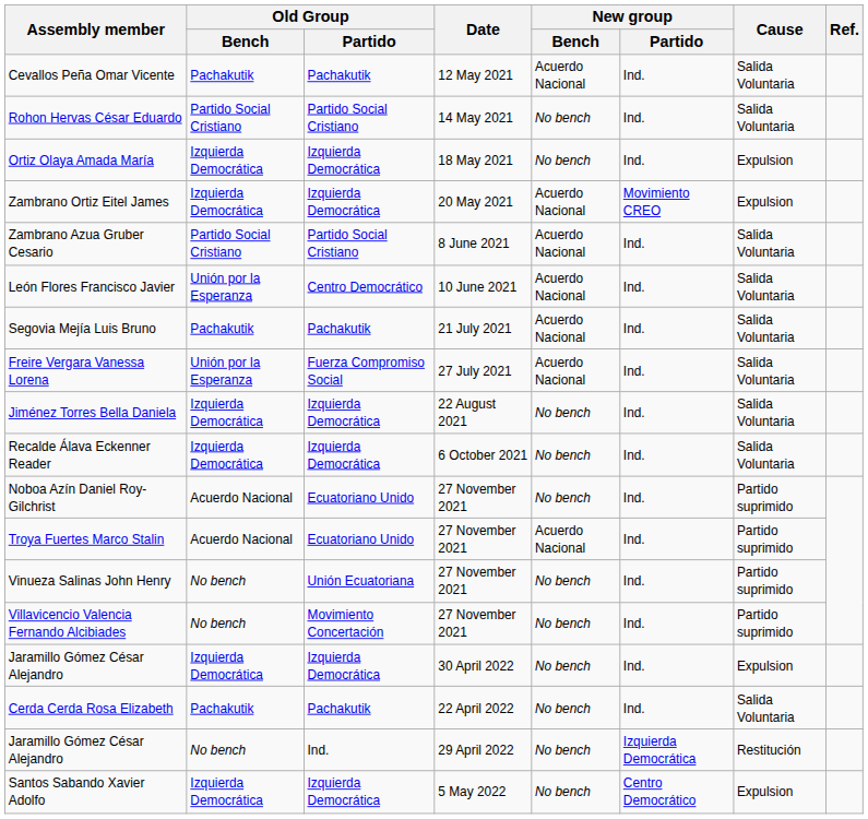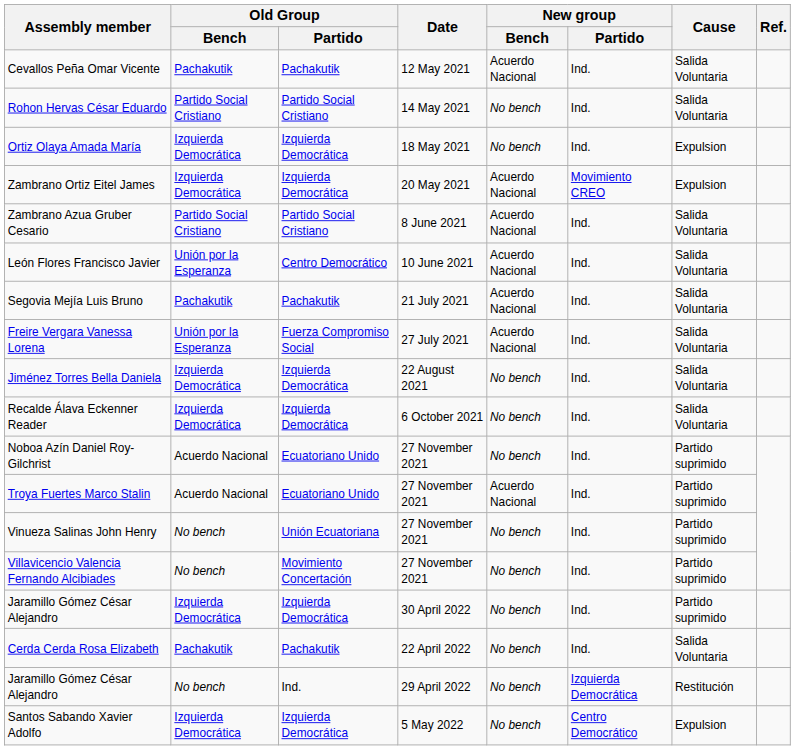 <table class="wikitable sortable" style="margin:auto;">
 <tr>
 <th rowspan="2">Assembly member</th>
 <th colspan="2">Old Group</th>
 <th rowspan="2">Date</th>
 <th colspan="2">New group</th>
 <th rowspan="2">Cause</th>
 <th rowspan="2">Ref.</th>
 </tr>
 <tr>
 <th>Bench</th>
 <th>Partido</th>
 <th>Bench</th>
 <th>Partido</th>
 </tr>
 <tr>
 <td><small>Cevallos Peña Omar Vicente</small></td>
 <td><small><a href='#'>Pachakutik</a></small></td>
 <td><small><a href='#'>Pachakutik</a></small></td>
 <td><small>12 May 2021</small></td>
 <td><small>Acuerdo Nacional</small></td>
 <td><small>Ind.</small></td>
 <td><small>Salida Voluntaria</small></td>
 <td></td>
 </tr>
 <tr>
 <td><small><a href='#'>Rohon Hervas César Eduardo</a></small></td>
 <td><small><a href='#'>Partido Social Cristiano</a></small></td>
 <td><small><a href='#'>Partido Social Cristiano</a></small></td>
 <td><small>14 May 2021</small></td>
 <td><small><em>No bench</em></small></td>
 <td><small>Ind.</small></td>
 <td><small>Salida Voluntaria</small></td>
 <td></td>
 </tr>
 <tr>
 <td><small><a href='#'>Ortiz Olaya Amada María</a></small></td>
 <td><small><a href='#'>Izquierda Democrática</a></small></td>
 <td><small><a href='#'>Izquierda Democrática</a></small></td>
 <td><small>18 May 2021</small></td>
 <td><small><em>No bench</em></small></td>
 <td><small>Ind.</small></td>
 <td><small>Expulsion</small></td>
 <td></td>
 </tr>
 <tr>
 <td><small>Zambrano Ortiz Eitel James</small></td>
 <td><small><a href='#'>Izquierda Democrática</a></small></td>
 <td><small><a href='#'>Izquierda Democrática</a></small></td>
 <td><small>20 May 2021</small></td>
 <td><small>Acuerdo Nacional</small></td>
 <td><small><a href='#'>Movimiento CREO</a></small></td>
 <td><small>Expulsion</small></td>
 <td></td>
 </tr>
 <tr>
 <td><small>Zambrano Azua Gruber Cesario</small></td>
 <td><small><a href='#'>Partido Social Cristiano</a></small></td>
 <td><small><a href='#'>Partido Social Cristiano</a></small></td>
 <td><small>8 June 2021</small></td>
 <td><small>Acuerdo Nacional</small></td>
 <td><small>Ind.</small></td>
 <td><small>Salida Voluntaria</small></td>
 <td></td>
 </tr>
 <tr>
 <td><small>León Flores Francisco Javier</small></td>
 <td><small><a href='#'>Unión por la Esperanza</a></small></td>
 <td><small><a href='#'>Centro Democrático</a></small></td>
 <td><small>10 June 2021</small></td>
 <td><small>Acuerdo Nacional</small></td>
 <td><small>Ind.</small></td>
 <td><small>Salida Voluntaria</small></td>
 <td><br></td>
 </tr>
 <tr>
 <td><small>Segovia Mejía Luis Bruno</small></td>
 <td><small><a href='#'>Pachakutik</a></small></td>
 <td><small><a href='#'>Pachakutik</a></small></td>
 <td><small>21 July 2021</small></td>
 <td><small>Acuerdo Nacional</small></td>
 <td><small>Ind.</small></td>
 <td><small>Salida Voluntaria</small></td>
 <td></td>
 </tr>
 <tr>
 <td><small><a href='#'>Freire Vergara Vanessa Lorena</a></small></td>
 <td><small><a href='#'>Unión por la Esperanza</a></small></td>
 <td><small><a href='#'>Fuerza Compromiso Social</a></small></td>
 <td><small>27 July 2021</small></td>
 <td><small>Acuerdo Nacional</small></td>
 <td><small>Ind.</small></td>
 <td><small>Salida Voluntaria</small></td>
 <td></td>
 </tr>
 <tr>
 <td><small><a href='#'>Jiménez Torres Bella Daniela</a></small></td>
 <td><small><a href='#'>Izquierda Democrática</a></small></td>
 <td><small><a href='#'>Izquierda Democrática</a></small></td>
 <td><small>22 August 2021</small></td>
 <td><small><em>No bench</em></small></td>
 <td><small>Ind.</small></td>
 <td><small>Salida Voluntaria</small></td>
 <td></td>
 </tr>
 <tr>
 <td><small>Recalde Álava Eckenner Reader</small></td>
 <td><small><a href='#'>Izquierda Democrática</a></small></td>
 <td><small><a href='#'>Izquierda Democrática</a></small></td>
 <td><small>6 October 2021</small></td>
 <td><small><em>No bench</em></small></td>
 <td><small>Ind.</small></td>
 <td><small>Salida Voluntaria</small></td>
 <td></td>
 </tr>
 <tr>
 <td><small>Noboa Azín Daniel Roy-Gilchrist</small></td>
 <td><small>Acuerdo Nacional</small></td>
 <td><small><a href='#'>Ecuatoriano Unido</a></small></td>
 <td><small>27 November 2021</small></td>
 <td><small><em>No bench</em></small></td>
 <td><small>Ind.</small></td>
 <td><small>Partido suprimido</small></td>
 <td rowspan="4"></td>
 </tr>
 <tr>
 <td><a href='#'><small>Troya Fuertes Marco Stalin</small></a></td>
 <td><small>Acuerdo Nacional</small></td>
 <td><small><a href='#'>Ecuatoriano Unido</a></small></td>
 <td><small>27 November 2021</small></td>
 <td><small>Acuerdo Nacional</small></td>
 <td><small>Ind.</small></td>
 <td><small>Partido suprimido</small></td>
 </tr>
 <tr>
 <td><small>Vinueza Salinas John Henry</small></td>
 <td><small><em>No bench</em></small></td>
 <td><a href='#'><small>Unión Ecuatoriana</small></a></td>
 <td><small>27 November 2021</small></td>
 <td><small><em>No bench</em></small></td>
 <td><small>Ind.</small></td>
 <td><small>Partido suprimido</small></td>
 </tr>
 <tr>
 <td><small><a href='#'>Villavicencio Valencia Fernando Alcibiades</a></small></td>
 <td><small><em>No bench</em></small></td>
 <td><a href='#'><small>Movimiento Concertación</small></a></td>
 <td><small>27 November 2021</small></td>
 <td><small><em>No bench</em></small></td>
 <td><small>Ind.</small></td>
 <td><small>Partido suprimido</small></td>
 </tr>
 <tr>
 <td><small>Jaramillo Gómez César Alejandro</small></td>
 <td><small><a href='#'>Izquierda Democrática</a></small></td>
 <td><small><a href='#'>Izquierda Democrática</a></small></td>
 <td><small>30 April 2022</small></td>
 <td><small><em>No bench</em></small></td>
 <td><small>Ind.</small></td>
-<td><small>Expulsion</small></td>
+<td><small>Partido suprimido</small></td>
 <td></td>
 </tr>
 <tr>
 <td><small><a href='#'>Cerda Cerda Rosa Elizabeth</a></small></td>
 <td><small><a href='#'>Pachakutik</a></small></td>
 <td><small><a href='#'>Pachakutik</a></small></td>
 <td><small>22 April 2022</small></td>
 <td><small><em>No bench</em></small></td>
 <td><small>Ind.</small></td>
 <td><small>Salida Voluntaria</small></td>
 <td></td>
 </tr>
 <tr>
 <td><small>Jaramillo Gómez César Alejandro</small></td>
 <td><small><em>No bench</em></small></td>
 <td><small>Ind.</small></td>
 <td><small>29 April 2022</small></td>
 <td><small><em>No bench</em></small></td>
 <td><small><a href='#'>Izquierda Democrática</a></small></td>
 <td><small>Restitución</small></td>
 <td></td>
 </tr>
 <tr>
 <td><small>Santos Sabando Xavier Adolfo</small></td>
 <td><small><a href='#'>Izquierda Democrática</a></small></td>
 <td><small><a href='#'>Izquierda Democrática</a></small></td>
 <td><small>5 May 2022</small></td>
 <td><em><small>No bench</small></em></td>
 <td><small><a href='#'>Centro Democrático</a></small></td>
 <td><small>Expulsion</small></td>
 <td></td>
 </tr>
 </table>
